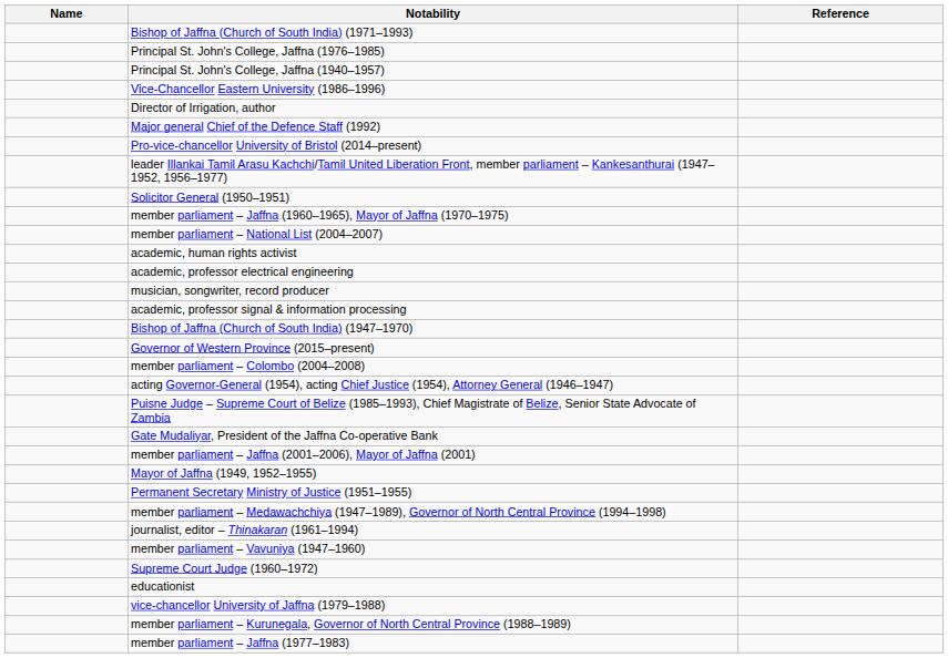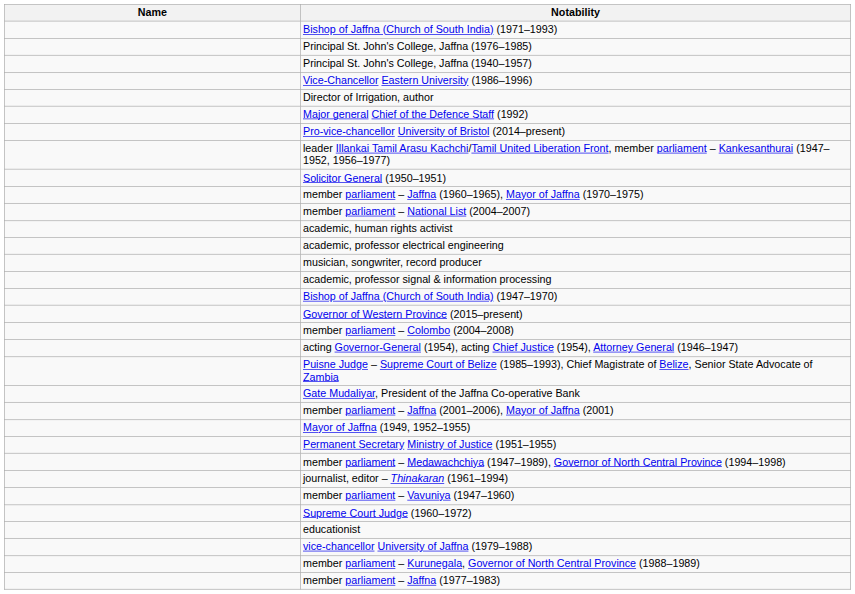 <table class="wikitable sortable" style="width:100%">
 <tr>
 <th style="width:*;">Name</th>
 <th style="width:65%;" class="unsortable">Notability</th>
-<th style="width:*;" class="unsortable">Reference</th>
 </tr>
 <tr>
 <td></td>
 <td><a href='#'>Bishop of Jaffna (Church of South India)</a> (1971–1993)</td>
-<td style="text-align:center;"></td>
 </tr>
 <tr>
 <td></td>
 <td>Principal St. John's College, Jaffna (1976–1985)</td>
-<td style="text-align:center;"></td>
 </tr>
 <tr>
 <td></td>
 <td>Principal St. John's College, Jaffna (1940–1957)</td>
-<td style="text-align:center;"></td>
 </tr>
 <tr>
 <td></td>
 <td><a href='#'>Vice-Chancellor</a> <a href='#'>Eastern University</a> (1986–1996)</td>
-<td style="text-align:center;"></td>
 </tr>
 <tr>
 <td></td>
 <td>Director of Irrigation, author</td>
-<td style="text-align:center;"></td>
 </tr>
 <tr>
 <td></td>
 <td><a href='#'>Major general</a> <a href='#'>Chief of the Defence Staff</a> (1992)</td>
-<td style="text-align:center;"></td>
 </tr>
 <tr>
 <td></td>
 <td><a href='#'>Pro-vice-chancellor</a> <a href='#'>University of Bristol</a> (2014–present)</td>
-<td style="text-align:center;"></td>
 </tr>
 <tr>
 <td></td>
 <td>leader <a href='#'>Illankai Tamil Arasu Kachchi</a>/<a href='#'>Tamil United Liberation Front</a>, member <a href='#'>parliament</a> – <a href='#'>Kankesanthurai</a> (1947–1952, 1956–1977)</td>
-<td style="text-align:center;"></td>
 </tr>
 <tr>
 <td></td>
 <td><a href='#'>Solicitor General</a> (1950–1951)</td>
-<td style="text-align:center;"></td>
 </tr>
 <tr>
 <td></td>
 <td>member <a href='#'>parliament</a> – <a href='#'>Jaffna</a> (1960–1965), <a href='#'>Mayor of Jaffna</a> (1970–1975)</td>
-<td style="text-align:center;"></td>
 </tr>
 <tr>
 <td></td>
 <td>member <a href='#'>parliament</a> – <a href='#'>National List</a> (2004–2007)</td>
-<td style="text-align:center;"></td>
 </tr>
 <tr>
 <td></td>
 <td>academic, human rights activist</td>
-<td style="text-align:center;"></td>
 </tr>
 <tr>
 <td></td>
 <td>academic, professor electrical engineering</td>
-<td style="text-align:center;"></td>
 </tr>
 <tr>
 <td></td>
 <td>musician, songwriter, record producer</td>
-<td style="text-align:center;"></td>
 </tr>
 <tr>
 <td></td>
 <td>academic, professor signal & information processing</td>
-<td style="text-align:center;"></td>
 </tr>
 <tr>
 <td></td>
 <td><a href='#'>Bishop of Jaffna (Church of South India)</a> (1947–1970)</td>
-<td style="text-align:center;"></td>
 </tr>
 <tr>
 <td></td>
 <td><a href='#'>Governor of Western Province</a> (2015–present)</td>
-<td style="text-align:center;"></td>
 </tr>
 <tr>
 <td></td>
 <td>member <a href='#'>parliament</a> – <a href='#'>Colombo</a> (2004–2008)</td>
-<td style="text-align:center;"></td>
 </tr>
 <tr>
 <td></td>
 <td>acting  <a href='#'>Governor-General</a> (1954), acting <a href='#'>Chief Justice</a> (1954), <a href='#'>Attorney General</a> (1946–1947)</td>
-<td style="text-align:center;"></td>
 </tr>
 <tr>
 <td></td>
 <td><a href='#'>Puisne Judge</a> – <a href='#'>Supreme Court of Belize</a> (1985–1993), Chief Magistrate of <a href='#'>Belize</a>, Senior State Advocate of <a href='#'>Zambia</a></td>
-<td style="text-align:center;"></td>
 </tr>
 <tr>
 <td></td>
 <td><a href='#'>Gate Mudaliyar</a>, President of the Jaffna Co-operative Bank</td>
-<td style="text-align:center;"></td>
 </tr>
 <tr>
 <td></td>
 <td>member <a href='#'>parliament</a> – <a href='#'>Jaffna</a> (2001–2006), <a href='#'>Mayor of Jaffna</a> (2001)</td>
-<td style="text-align:center;"></td>
 </tr>
 <tr>
 <td></td>
 <td><a href='#'>Mayor of Jaffna</a> (1949, 1952–1955)</td>
-<td style="text-align:center;"></td>
 </tr>
 <tr>
 <td></td>
 <td><a href='#'>Permanent Secretary</a> <a href='#'>Ministry of Justice</a> (1951–1955)</td>
-<td style="text-align:center;"></td>
 </tr>
 <tr>
 <td></td>
 <td>member <a href='#'>parliament</a> – <a href='#'>Medawachchiya</a> (1947–1989), <a href='#'>Governor of North Central Province</a> (1994–1998)</td>
-<td style="text-align:center;"></td>
 </tr>
 <tr>
 <td></td>
 <td>journalist, editor – <em><a href='#'>Thinakaran</a></em> (1961–1994)</td>
-<td style="text-align:center;"></td>
 </tr>
 <tr>
 <td></td>
 <td>member <a href='#'>parliament</a> – <a href='#'>Vavuniya</a> (1947–1960)</td>
-<td style="text-align:center;"></td>
 </tr>
 <tr>
 <td></td>
 <td><a href='#'>Supreme Court Judge</a> (1960–1972)</td>
-<td style="text-align:center;"></td>
 </tr>
 <tr>
 <td></td>
 <td>educationist</td>
-<td style="text-align:center;"></td>
 </tr>
 <tr>
 <td></td>
 <td><a href='#'>vice-chancellor</a> <a href='#'>University of Jaffna</a> (1979–1988)</td>
-<td style="text-align:center;"></td>
 </tr>
 <tr>
 <td></td>
 <td>member <a href='#'>parliament</a> – <a href='#'>Kurunegala</a>, <a href='#'>Governor of North Central Province</a> (1988–1989)</td>
-<td style="text-align:center;"></td>
 </tr>
 <tr>
 <td></td>
 <td>member <a href='#'>parliament</a> – <a href='#'>Jaffna</a> (1977–1983)</td>
-<td style="text-align:center;"></td>
 </tr>
 </table>
